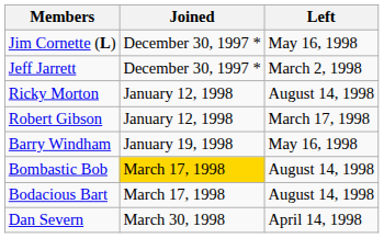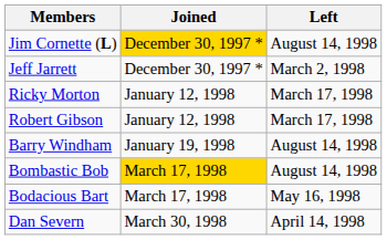 <table class="wikitable">
 <tr>
 <th>Members</th>
 <th>Joined</th>
 <th>Left</th>
 </tr>
 <tr>
 <td><a href='#'>Jim Cornette</a> (<strong>L</strong>)</td>
-<td>December 30, 1997 *</td>
-<td>May 16, 1998</td>
+<td style="background: gold;">December 30, 1997 *</td>
+<td>August 14, 1998</td>
 </tr>
 <tr>
 <td><a href='#'>Jeff Jarrett</a></td>
 <td>December 30, 1997 *</td>
 <td>March 2, 1998</td>
 </tr>
 <tr>
 <td><a href='#'>Ricky Morton</a></td>
 <td>January 12, 1998</td>
-<td>August 14, 1998</td>
+<td>March 17, 1998</td>
 </tr>
 <tr>
 <td><a href='#'>Robert Gibson</a></td>
 <td>January 12, 1998</td>
 <td>March 17, 1998</td>
 </tr>
 <tr>
 <td><a href='#'>Barry Windham</a></td>
 <td>January 19, 1998</td>
-<td>May 16, 1998</td>
+<td>August 14, 1998</td>
 </tr>
 <tr>
 <td><a href='#'>Bombastic Bob</a></td>
 <td style="background: gold;">March 17, 1998</td>
 <td>August 14, 1998</td>
 </tr>
 <tr>
 <td><a href='#'>Bodacious Bart</a></td>
 <td>March 17, 1998</td>
-<td>August 14, 1998</td>
+<td>May 16, 1998</td>
 </tr>
 <tr>
 <td><a href='#'>Dan Severn</a></td>
 <td>March 30, 1998</td>
 <td>April 14, 1998</td>
 </tr>
 </table>
